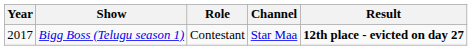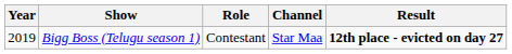 <table class="wikitable sortable">
 <tr>
 <th>Year</th>
 <th>Show</th>
 <th>Role</th>
 <th>Channel</th>
 <th>Result</th>
 </tr>
 <tr>
-<td>2017</td>
+<td>2019</td>
 <td><em><a href='#'>Bigg Boss (Telugu season 1)</a></em></td>
 <td>Contestant</td>
 <td><a href='#'>Star Maa</a></td>
 <td><strong>12th place - evicted on day 27</strong></td>
 </tr>
 </table>
